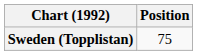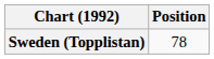 <table class="wikitable plainrowheaders" style="text-align:center">
 <tr>
 <th>Chart (1992)</th>
 <th>Position</th>
 </tr>
 <tr>
 <th scope="row">Sweden (Topplistan)</th>
-<td>75</td>
+<td>78</td>
 </tr>
 </table>
